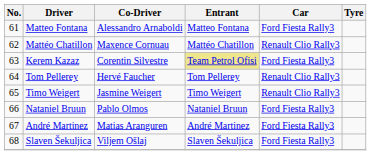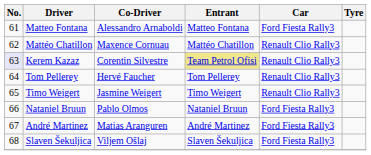 <table class="wikitable" style="font-size: 85%;">
 <tr>
 <th>No.</th>
 <th>Driver</th>
 <th>Co-Driver</th>
 <th>Entrant</th>
 <th>Car</th>
 <th>Tyre</th>
 </tr>
 <tr>
 <td align="center">61</td>
 <td> <a href='#'>Matteo Fontana</a></td>
 <td> <a href='#'>Alessandro Arnaboldi</a></td>
 <td> <a href='#'>Matteo Fontana</a></td>
 <td><a href='#'>Ford Fiesta Rally3</a></td>
 <td align="center"></td>
 </tr>
 <tr>
 <td align="center">62</td>
 <td> <a href='#'>Mattéo Chatillon</a></td>
 <td> <a href='#'>Maxence Cornuau</a></td>
 <td> <a href='#'>Mattéo Chatillon</a></td>
 <td><a href='#'>Renault Clio Rally3</a></td>
 <td align="center"></td>
 </tr>
 <tr>
-<td align="center">63</td>
+<td align="center" style="background: lavender;">63</td>
 <td> <a href='#'>Kerem Kazaz</a></td>
 <td> <a href='#'>Corentin Silvestre</a></td>
 <td style="background: khaki;"> <a href='#'>Team Petrol Ofisi</a></td>
-<td><a href='#'>Ford Fiesta Rally3</a></td>
+<td><a href='#'>Renault Clio Rally3</a></td>
 <td align="center"></td>
 </tr>
 <tr>
 <td align="center">64</td>
 <td> <a href='#'>Tom Pellerey</a></td>
 <td> <a href='#'>Hervé Faucher</a></td>
 <td> <a href='#'>Tom Pellerey</a></td>
 <td><a href='#'>Renault Clio Rally3</a></td>
 <td align="center"></td>
 </tr>
 <tr>
 <td align="center">65</td>
 <td> <a href='#'>Timo Weigert</a></td>
 <td> <a href='#'>Jasmine Weigert</a></td>
 <td> <a href='#'>Timo Weigert</a></td>
 <td><a href='#'>Renault Clio Rally3</a></td>
 <td align="center"></td>
 </tr>
 <tr>
 <td align="center">66</td>
 <td> <a href='#'>Nataniel Bruun</a></td>
 <td> <a href='#'>Pablo Olmos</a></td>
 <td> <a href='#'>Nataniel Bruun</a></td>
 <td><a href='#'>Ford Fiesta Rally3</a></td>
 <td align="center"></td>
 </tr>
 <tr>
 <td align="center">67</td>
 <td> <a href='#'>André Martinez</a></td>
 <td> <a href='#'>Matias Aranguren</a></td>
 <td> <a href='#'>André Martinez</a></td>
 <td><a href='#'>Ford Fiesta Rally3</a></td>
 <td align="center"></td>
 </tr>
 <tr>
 <td align="center">68</td>
 <td> <a href='#'>Slaven Šekuljica</a></td>
 <td> <a href='#'>Viljem Ošlaj</a></td>
 <td> <a href='#'>Slaven Šekuljica</a></td>
 <td><a href='#'>Ford Fiesta Rally3</a></td>
 <td align="center"></td>
 </tr>
 <tr>
 </tr>
 </table>
